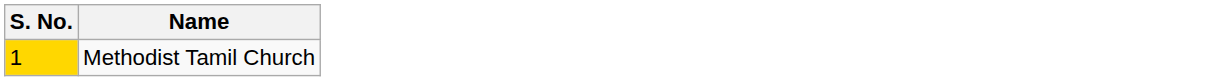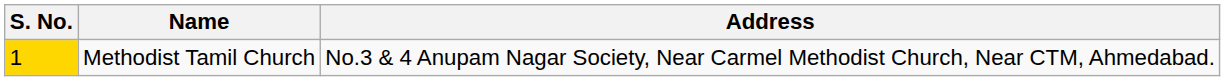 <table class="wikitable">
 <tr>
 <th>S. No.</th>
 <th>Name</th>
+<th>Address</th>
 </tr>
 <tr>
 <td style="background: gold;">1</td>
 <td>Methodist Tamil Church</td>
+<td>No.3 & 4 Anupam Nagar Society, Near Carmel Methodist Church, Near CTM, Ahmedabad.</td>
 </tr>
 </table>
